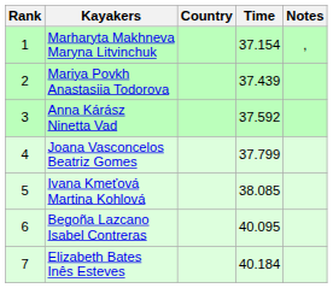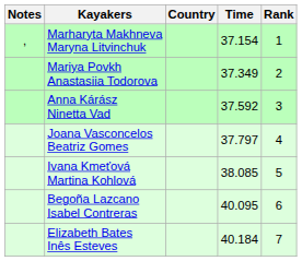 <table class="wikitable" style="text-align:center">
 <tr>
-<th>Rank</th>
+<th>Notes</th>
 <th>Kayakers</th>
 <th>Country</th>
 <th>Time</th>
-<th>Notes</th>
+<th>Rank</th>
 </tr>
 <tr bgcolor=bbffbb>
-<td>1</td>
+<td>, <strong></strong></td>
 <td align="left"><a href='#'>Marharyta Makhneva</a><br><a href='#'>Maryna Litvinchuk</a></td>
 <td align="left"></td>
 <td>37.154</td>
-<td>, <strong></strong></td>
+<td>1</td>
 </tr>
 <tr bgcolor=bbffbb>
-<td>2</td>
+<td></td>
 <td align="left"><a href='#'>Mariya Povkh</a><br><a href='#'>Anastasiia Todorova</a></td>
 <td align="left"></td>
-<td>37.439</td>
-<td></td>
+<td>37.349</td>
+<td>2</td>
 </tr>
 <tr bgcolor=bbffbb>
-<td>3</td>
+<td></td>
 <td align="left"><a href='#'>Anna Kárász</a><br><a href='#'>Ninetta Vad</a></td>
 <td align="left"></td>
 <td>37.592</td>
-<td></td>
+<td>3</td>
 </tr>
 <tr bgcolor=ddffdd>
-<td>4</td>
+<td></td>
 <td align="left"><a href='#'>Joana Vasconcelos</a><br><a href='#'>Beatriz Gomes</a></td>
 <td align="left"></td>
-<td>37.799</td>
-<td></td>
+<td>37.797</td>
+<td>4</td>
 </tr>
 <tr bgcolor=ddffdd>
-<td>5</td>
+<td></td>
 <td align="left"><a href='#'>Ivana Kmeťová</a><br><a href='#'>Martina Kohlová</a></td>
 <td align="left"></td>
 <td>38.085</td>
-<td></td>
+<td>5</td>
 </tr>
 <tr bgcolor=ddffdd>
-<td>6</td>
+<td></td>
 <td align="left"><a href='#'>Begoña Lazcano</a><br><a href='#'>Isabel Contreras</a></td>
 <td align="left"></td>
 <td>40.095</td>
-<td></td>
+<td>6</td>
 </tr>
 <tr bgcolor=ddffdd>
-<td>7</td>
+<td></td>
 <td align="left"><a href='#'>Elizabeth Bates</a><br><a href='#'>Inês Esteves</a></td>
 <td align="left"></td>
 <td>40.184</td>
-<td></td>
+<td>7</td>
 </tr>
 </table>
